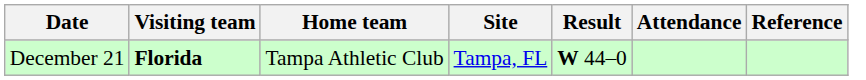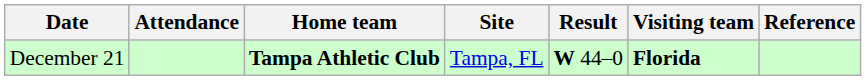 <table class="wikitable" style="font-size:95%;">
 <tr>
 <th>Date</th>
-<th>Visiting team</th>
+<th>Attendance</th>
 <th>Home team</th>
 <th>Site</th>
 <th>Result</th>
-<th>Attendance</th>
+<th>Visiting team</th>
 <th class="unsortable">Reference</th>
 </tr>
 <tr bgcolor=ccffcc>
 <td>December 21</td>
-<td><strong>Florida</strong></td>
-<td>Tampa Athletic Club</td>
+<td></td>
+<td><strong>Tampa Athletic Club</strong></td>
 <td><a href='#'>Tampa, FL</a></td>
 <td><strong>W</strong> 44–0</td>
-<td></td>
+<td><strong>Florida</strong></td>
 <td></td>
 </tr>
 </table>
